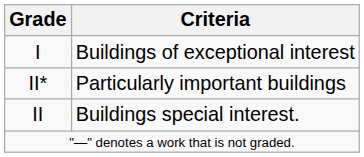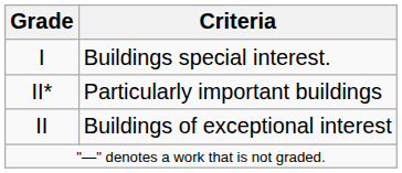 <table class="wikitable" border="1">
 <tr>
 <th>Grade</th>
 <th>Criteria</th>
 </tr>
 <tr>
 <td align="center" >I</td>
-<td>Buildings of exceptional interest</td>
+<td>Buildings special interest.</td>
 </tr>
 <tr>
 <td align="center" >II*</td>
 <td>Particularly important buildings</td>
 </tr>
 <tr>
 <td align="center" >II</td>
-<td>Buildings special interest.</td>
+<td>Buildings of exceptional interest</td>
 </tr>
 <tr>
 <td align="center" colspan="14" style="font-size: 8pt">"—" denotes a work that is not graded.</td>
 </tr>
 </table>
